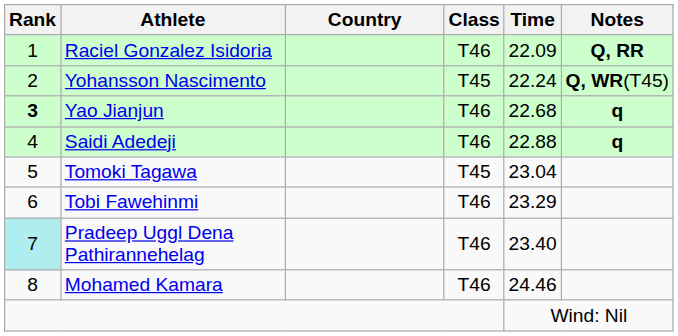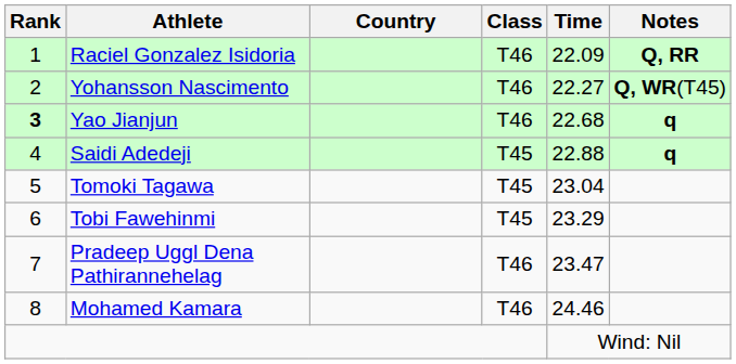 <table class="wikitable sortable" style="text-align:center">
 <tr>
 <th>Rank</th>
 <th style="width:180px">Athlete</th>
 <th style="width:125px">Country</th>
 <th>Class</th>
 <th>Time</th>
 <th>Notes</th>
 </tr>
 <tr style="background:#cfc;">
 <td>1</td>
 <td style="text-align:left;"><a href='#'>Raciel Gonzalez Isidoria</a></td>
 <td style="text-align:left;"></td>
 <td>T46</td>
 <td>22.09</td>
 <td><strong>Q, RR</strong></td>
 </tr>
 <tr style="background:#cfc;">
 <td>2</td>
 <td style="text-align:left;"><a href='#'>Yohansson Nascimento</a></td>
 <td style="text-align:left;"></td>
-<td>T45</td>
-<td>22.24</td>
+<td>T46</td>
+<td>22.27</td>
 <td><strong>Q, WR</strong>(T45)</td>
 </tr>
 <tr style="background:#cfc;">
 <td><strong>3</strong></td>
 <td style="text-align:left;"><a href='#'>Yao Jianjun</a></td>
 <td style="text-align:left;"></td>
 <td>T46</td>
 <td>22.68</td>
 <td><strong>q</strong></td>
 </tr>
 <tr style="background:#cfc;">
 <td>4</td>
 <td style="text-align:left;"><a href='#'>Saidi Adedeji</a></td>
 <td style="text-align:left;"></td>
-<td>T46</td>
+<td>T45</td>
 <td>22.88</td>
 <td><strong>q</strong></td>
 </tr>
 <tr>
 <td>5</td>
 <td style="text-align:left;"><a href='#'>Tomoki Tagawa</a></td>
 <td style="text-align:left;"></td>
 <td>T45</td>
 <td>23.04</td>
 <td></td>
 </tr>
 <tr>
 <td>6</td>
 <td style="text-align:left;"><a href='#'>Tobi Fawehinmi</a></td>
 <td style="text-align:left;"></td>
-<td>T46</td>
+<td>T45</td>
 <td>23.29</td>
 <td></td>
 </tr>
 <tr>
-<td style="background: paleturquoise;">7</td>
+<td>7</td>
 <td style="text-align:left;"><a href='#'>Pradeep Uggl Dena Pathirannehelag</a></td>
 <td style="text-align:left;"></td>
 <td>T46</td>
-<td>23.40</td>
+<td>23.47</td>
 <td></td>
 </tr>
 <tr>
 <td>8</td>
 <td style="text-align:left;"><a href='#'>Mohamed Kamara</a></td>
 <td style="text-align:left;"></td>
 <td>T46</td>
 <td>24.46</td>
 <td></td>
 </tr>
 <tr class="sortbottom">
 <td colspan="4"></td>
 <td colspan="2">Wind: Nil</td>
 </tr>
 </table>
